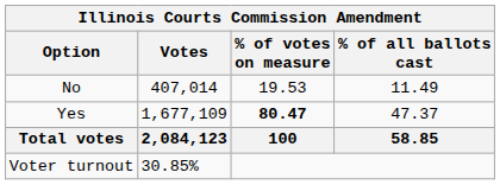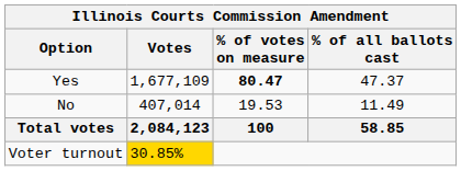 <table class="wikitable">
 <tr>
 <th colspan=4 text align=center>Illinois Courts Commission Amendment</th>
 </tr>
 <tr>
 <th>Option</th>
 <th>Votes</th>
 <th>% of votes<br>on measure</th>
 <th>% of all ballots<br>cast</th>
 </tr>
 <tr>
+<td text align=center>Yes</td>
+<td text align=center>1,677,109</td>
+<td text align=center><strong>80.47</strong></td>
+<td text align=center>47.37</td>
+</tr>
+<tr>
 <td text align=center>No</td>
 <td text align=center>407,014</td>
 <td text align=center>19.53</td>
 <td text align=center>11.49</td>
-</tr>
-<tr>
-<td text align=center>Yes</td>
-<td text align=center>1,677,109</td>
-<td text align=center><strong>80.47</strong></td>
-<td text align=center>47.37</td>
 </tr>
 <tr>
 <th text align=center>Total votes</th>
 <th text align=center><strong>2,084,123</strong></th>
 <th text align=center><strong>100</strong></th>
 <th text align=center><strong>58.85</strong></th>
 </tr>
 <tr>
 <td>Voter turnout</td>
-<td>30.85%</td>
+<td style="background: gold;">30.85%</td>
 </tr>
 </table>
